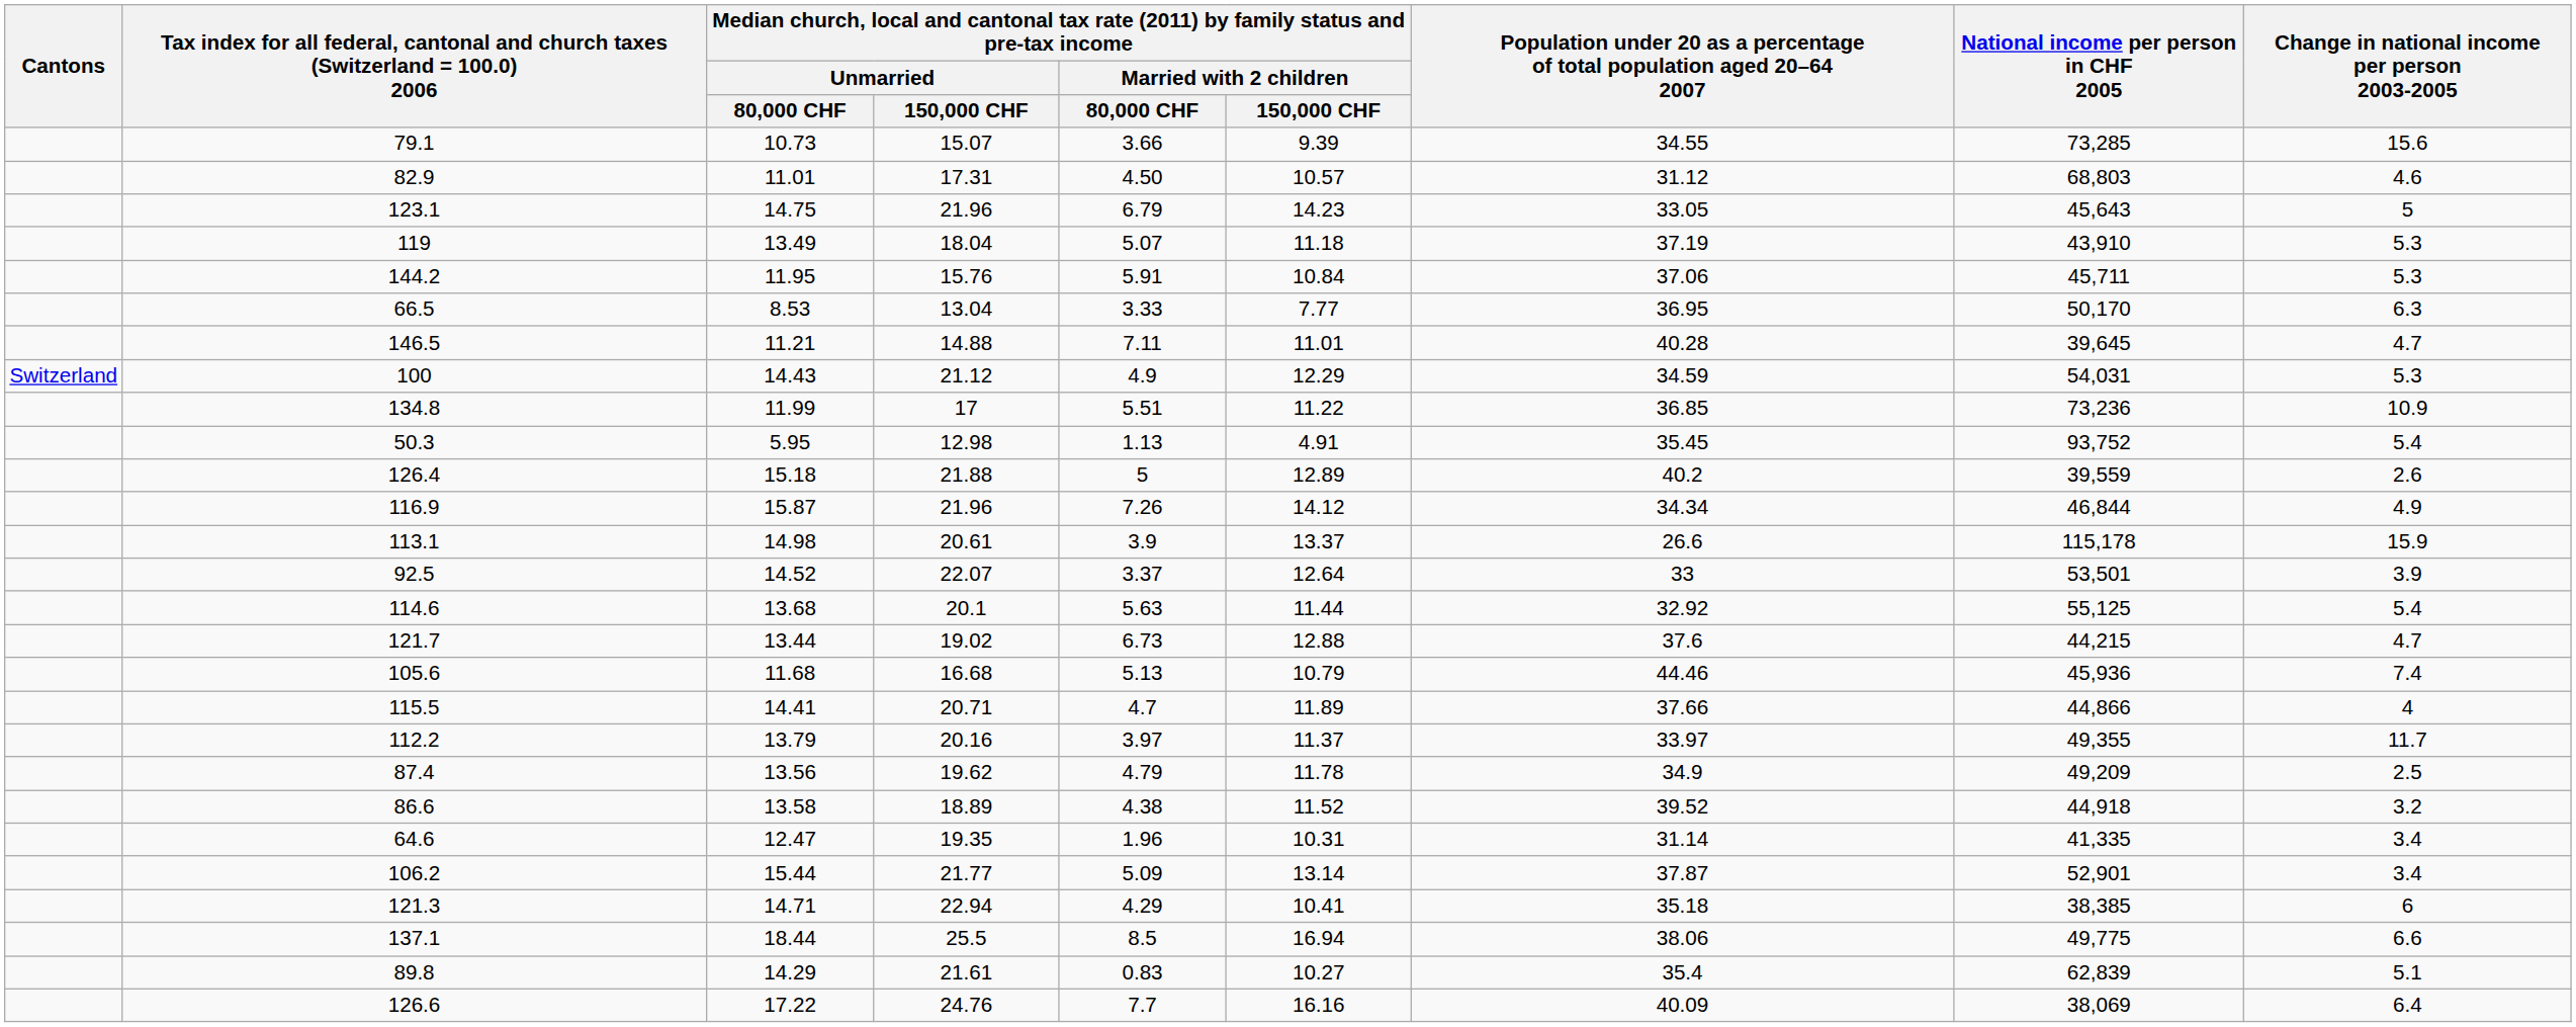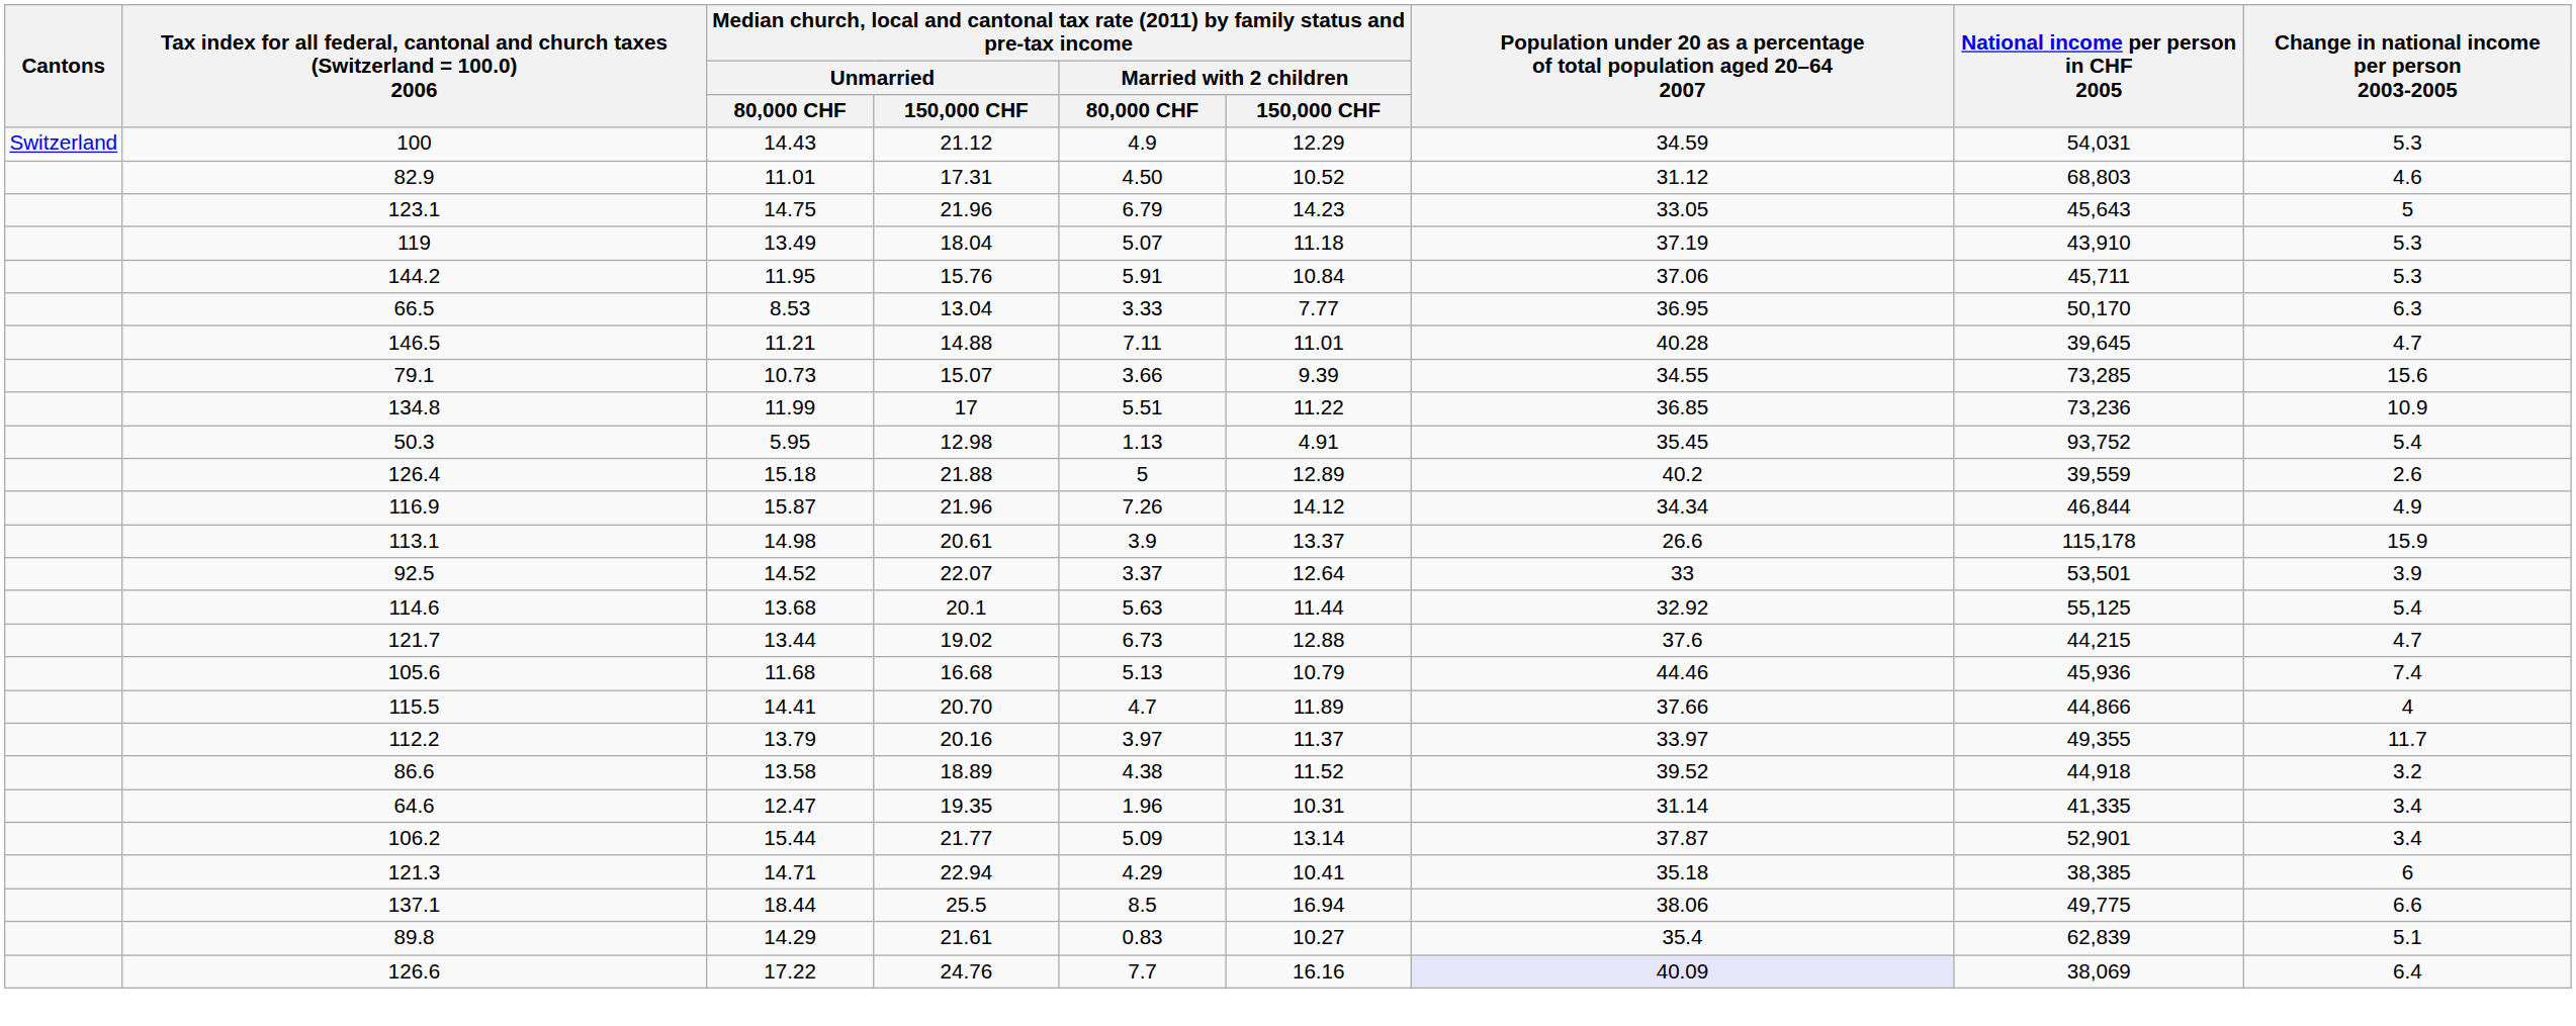 <table class="wikitable sortable" style="text-align:center">
 <tr>
 <th rowspan="3">Cantons</th>
 <th style="text-align:center;" rowspan="3">Tax index for all federal, cantonal and church taxes (Switzerland = 100.0)<br> 2006</th>
 <th colspan="4" style="text-align:center;">Median church, local and cantonal tax rate (2011) by family status and pre-tax income</th>
 <th rowspan="3" style="text-align:center;">Population under 20 as a percentage of total population aged 20–64<br> 2007</th>
 <th style="text-align:center;" rowspan="3"><a href='#'>National income</a> per person in CHF <br>2005</th>
 <th style="text-align:center;" rowspan="3">Change in national income per person <br> 2003-2005</th>
 </tr>
 <tr>
 <th style="text-align:center;" colspan="2">Unmarried</th>
 <th style="text-align:center;" colspan="2">Married with 2 children</th>
 </tr>
 <tr>
 <th style="text-align:center;" class="sortable">80,000 CHF</th>
 <th style="text-align:center;" class="sortable">150,000 CHF</th>
 <th style="text-align:center;" class="sortable">80,000 CHF</th>
 <th style="text-align:center;" class="sortable">150,000 CHF</th>
 </tr>
 <tr>
-<td style="text-align:left;"></td>
-<td>79.1</td>
-<td style="text-align:center;">10.73</td>
-<td style="text-align:center;">15.07</td>
-<td style="text-align:center;">3.66</td>
-<td style="text-align:center;">9.39</td>
-<td style="text-align:center;">34.55</td>
-<td style="text-align:center;">73,285</td>
-<td style="text-align:center;">15.6</td>
+<td style="text-align:left;"> <a href='#'>Switzerland</a></td>
+<td>100</td>
+<td style="text-align:center;">14.43</td>
+<td style="text-align:center;">21.12</td>
+<td style="text-align:center;">4.9</td>
+<td style="text-align:center;">12.29</td>
+<td style="text-align:center;">34.59</td>
+<td style="text-align:center;">54,031</td>
+<td style="text-align:center;">5.3</td>
 </tr>
 <tr>
 <td style="text-align:left;"></td>
 <td>82.9</td>
 <td style="text-align:center;">11.01</td>
 <td style="text-align:center;">17.31</td>
 <td style="text-align:center;">4.50</td>
-<td style="text-align:center;">10.57</td>
+<td style="text-align:center;">10.52</td>
 <td style="text-align:center;">31.12</td>
 <td style="text-align:center;">68,803</td>
 <td style="text-align:center;">4.6</td>
 </tr>
 <tr>
 <td style="text-align:left;"></td>
 <td>123.1</td>
 <td style="text-align:center;">14.75</td>
 <td style="text-align:center;">21.96</td>
 <td style="text-align:center;">6.79</td>
 <td style="text-align:center;">14.23</td>
 <td style="text-align:center;">33.05</td>
 <td style="text-align:center;">45,643</td>
 <td style="text-align:center;">5</td>
 </tr>
 <tr>
 <td style="text-align:left;"></td>
 <td>119</td>
 <td style="text-align:center;">13.49</td>
 <td style="text-align:center;">18.04</td>
 <td style="text-align:center;">5.07</td>
 <td style="text-align:center;">11.18</td>
 <td style="text-align:center;">37.19</td>
 <td style="text-align:center;">43,910</td>
 <td style="text-align:center;">5.3</td>
 </tr>
 <tr>
 <td style="text-align:left;"></td>
 <td>144.2</td>
 <td style="text-align:center;">11.95</td>
 <td style="text-align:center;">15.76</td>
 <td style="text-align:center;">5.91</td>
 <td style="text-align:center;">10.84</td>
 <td style="text-align:center;">37.06</td>
 <td style="text-align:center;">45,711</td>
 <td style="text-align:center;">5.3</td>
 </tr>
 <tr>
 <td style="text-align:left;"></td>
 <td>66.5</td>
 <td style="text-align:center;">8.53</td>
 <td style="text-align:center;">13.04</td>
 <td style="text-align:center;">3.33</td>
 <td style="text-align:center;">7.77</td>
 <td style="text-align:center;">36.95</td>
 <td style="text-align:center;">50,170</td>
 <td style="text-align:center;">6.3</td>
 </tr>
 <tr>
 <td style="text-align:left;"></td>
 <td>146.5</td>
 <td style="text-align:center;">11.21</td>
 <td style="text-align:center;">14.88</td>
 <td style="text-align:center;">7.11</td>
 <td style="text-align:center;">11.01</td>
 <td style="text-align:center;">40.28</td>
 <td style="text-align:center;">39,645</td>
 <td style="text-align:center;">4.7</td>
 </tr>
 <tr>
-<td style="text-align:left;"> <a href='#'>Switzerland</a></td>
-<td>100</td>
-<td style="text-align:center;">14.43</td>
-<td style="text-align:center;">21.12</td>
-<td style="text-align:center;">4.9</td>
-<td style="text-align:center;">12.29</td>
-<td style="text-align:center;">34.59</td>
-<td style="text-align:center;">54,031</td>
-<td style="text-align:center;">5.3</td>
+<td style="text-align:left;"></td>
+<td>79.1</td>
+<td style="text-align:center;">10.73</td>
+<td style="text-align:center;">15.07</td>
+<td style="text-align:center;">3.66</td>
+<td style="text-align:center;">9.39</td>
+<td style="text-align:center;">34.55</td>
+<td style="text-align:center;">73,285</td>
+<td style="text-align:center;">15.6</td>
 </tr>
 <tr>
 <td style="text-align:left;"></td>
 <td>134.8</td>
 <td style="text-align:center;">11.99</td>
 <td style="text-align:center;">17</td>
 <td style="text-align:center;">5.51</td>
 <td style="text-align:center;">11.22</td>
 <td style="text-align:center;">36.85</td>
 <td style="text-align:center;">73,236</td>
 <td style="text-align:center;">10.9</td>
 </tr>
 <tr>
 <td style="text-align:left;"></td>
 <td>50.3</td>
 <td style="text-align:center;">5.95</td>
 <td style="text-align:center;">12.98</td>
 <td style="text-align:center;">1.13</td>
 <td style="text-align:center;">4.91</td>
 <td style="text-align:center;">35.45</td>
 <td style="text-align:center;">93,752</td>
 <td style="text-align:center;">5.4</td>
 </tr>
 <tr>
 <td style="text-align:left;"></td>
 <td>126.4</td>
 <td style="text-align:center;">15.18</td>
 <td style="text-align:center;">21.88</td>
 <td style="text-align:center;">5</td>
 <td style="text-align:center;">12.89</td>
 <td style="text-align:center;">40.2</td>
 <td style="text-align:center;">39,559</td>
 <td style="text-align:center;">2.6</td>
 </tr>
 <tr>
 <td style="text-align:left;"></td>
 <td>116.9</td>
 <td style="text-align:center;">15.87</td>
 <td style="text-align:center;">21.96</td>
 <td style="text-align:center;">7.26</td>
 <td style="text-align:center;">14.12</td>
 <td style="text-align:center;">34.34</td>
 <td style="text-align:center;">46,844</td>
 <td style="text-align:center;">4.9</td>
 </tr>
 <tr>
 <td style="text-align:left;"></td>
 <td>113.1</td>
 <td style="text-align:center;">14.98</td>
 <td style="text-align:center;">20.61</td>
 <td style="text-align:center;">3.9</td>
 <td style="text-align:center;">13.37</td>
 <td style="text-align:center;">26.6</td>
 <td style="text-align:center;">115,178</td>
 <td style="text-align:center;">15.9</td>
 </tr>
 <tr>
 <td style="text-align:left;"></td>
 <td>92.5</td>
 <td style="text-align:center;">14.52</td>
 <td style="text-align:center;">22.07</td>
 <td style="text-align:center;">3.37</td>
 <td style="text-align:center;">12.64</td>
 <td style="text-align:center;">33</td>
 <td style="text-align:center;">53,501</td>
 <td style="text-align:center;">3.9</td>
 </tr>
 <tr>
 <td style="text-align:left;"></td>
 <td>114.6</td>
 <td style="text-align:center;">13.68</td>
 <td style="text-align:center;">20.1</td>
 <td style="text-align:center;">5.63</td>
 <td style="text-align:center;">11.44</td>
 <td style="text-align:center;">32.92</td>
 <td style="text-align:center;">55,125</td>
 <td style="text-align:center;">5.4</td>
 </tr>
 <tr>
 <td style="text-align:left;"></td>
 <td>121.7</td>
 <td style="text-align:center;">13.44</td>
 <td style="text-align:center;">19.02</td>
 <td style="text-align:center;">6.73</td>
 <td style="text-align:center;">12.88</td>
 <td style="text-align:center;">37.6</td>
 <td style="text-align:center;">44,215</td>
 <td style="text-align:center;">4.7</td>
 </tr>
 <tr>
 <td style="text-align:left;"></td>
 <td>105.6</td>
 <td style="text-align:center;">11.68</td>
 <td style="text-align:center;">16.68</td>
 <td style="text-align:center;">5.13</td>
 <td style="text-align:center;">10.79</td>
 <td style="text-align:center;">44.46</td>
 <td style="text-align:center;">45,936</td>
 <td style="text-align:center;">7.4</td>
 </tr>
 <tr>
 <td style="text-align:left;"></td>
 <td>115.5</td>
 <td style="text-align:center;">14.41</td>
-<td style="text-align:center;">20.71</td>
+<td style="text-align:center;">20.70</td>
 <td style="text-align:center;">4.7</td>
 <td style="text-align:center;">11.89</td>
 <td style="text-align:center;">37.66</td>
 <td style="text-align:center;">44,866</td>
 <td style="text-align:center;">4</td>
 </tr>
 <tr>
 <td style="text-align:left;"></td>
 <td>112.2</td>
 <td style="text-align:center;">13.79</td>
 <td style="text-align:center;">20.16</td>
 <td style="text-align:center;">3.97</td>
 <td style="text-align:center;">11.37</td>
 <td style="text-align:center;">33.97</td>
 <td style="text-align:center;">49,355</td>
 <td style="text-align:center;">11.7</td>
-</tr>
-<tr>
-<td style="text-align:left;"></td>
-<td>87.4</td>
-<td style="text-align:center;">13.56</td>
-<td style="text-align:center;">19.62</td>
-<td style="text-align:center;">4.79</td>
-<td style="text-align:center;">11.78</td>
-<td style="text-align:center;">34.9</td>
-<td style="text-align:center;">49,209</td>
-<td style="text-align:center;">2.5</td>
 </tr>
 <tr>
 <td style="text-align:left;"></td>
 <td>86.6</td>
 <td style="text-align:center;">13.58</td>
 <td style="text-align:center;">18.89</td>
 <td style="text-align:center;">4.38</td>
 <td style="text-align:center;">11.52</td>
 <td style="text-align:center;">39.52</td>
 <td style="text-align:center;">44,918</td>
 <td style="text-align:center;">3.2</td>
 </tr>
 <tr>
 <td style="text-align:left;"></td>
 <td>64.6</td>
 <td style="text-align:center;">12.47</td>
 <td style="text-align:center;">19.35</td>
 <td style="text-align:center;">1.96</td>
 <td style="text-align:center;">10.31</td>
 <td style="text-align:center;">31.14</td>
 <td style="text-align:center;">41,335</td>
 <td style="text-align:center;">3.4</td>
 </tr>
 <tr>
 <td style="text-align:left;"></td>
 <td>106.2</td>
 <td style="text-align:center;">15.44</td>
 <td style="text-align:center;">21.77</td>
 <td style="text-align:center;">5.09</td>
 <td style="text-align:center;">13.14</td>
 <td style="text-align:center;">37.87</td>
 <td style="text-align:center;">52,901</td>
 <td style="text-align:center;">3.4</td>
 </tr>
 <tr>
 <td style="text-align:left;"></td>
 <td>121.3</td>
 <td style="text-align:center;">14.71</td>
 <td style="text-align:center;">22.94</td>
 <td style="text-align:center;">4.29</td>
 <td style="text-align:center;">10.41</td>
 <td style="text-align:center;">35.18</td>
 <td style="text-align:center;">38,385</td>
 <td style="text-align:center;">6</td>
 </tr>
 <tr>
 <td style="text-align:left;"></td>
 <td>137.1</td>
 <td style="text-align:center;">18.44</td>
 <td style="text-align:center;">25.5</td>
 <td style="text-align:center;">8.5</td>
 <td style="text-align:center;">16.94</td>
 <td style="text-align:center;">38.06</td>
 <td style="text-align:center;">49,775</td>
 <td style="text-align:center;">6.6</td>
 </tr>
 <tr>
 <td style="text-align:left;"></td>
 <td>89.8</td>
 <td style="text-align:center;">14.29</td>
 <td style="text-align:center;">21.61</td>
 <td style="text-align:center;">0.83</td>
 <td style="text-align:center;">10.27</td>
 <td style="text-align:center;">35.4</td>
 <td style="text-align:center;">62,839</td>
 <td style="text-align:center;">5.1</td>
 </tr>
 <tr>
 <td style="text-align:left;"></td>
 <td>126.6</td>
 <td style="text-align:center;">17.22</td>
 <td style="text-align:center;">24.76</td>
 <td style="text-align:center;">7.7</td>
 <td style="text-align:center;">16.16</td>
-<td style="text-align:center;">40.09</td>
+<td style="background: lavender; text-align:center;">40.09</td>
 <td style="text-align:center;">38,069</td>
 <td style="text-align:center;">6.4</td>
 </tr>
 </table>
